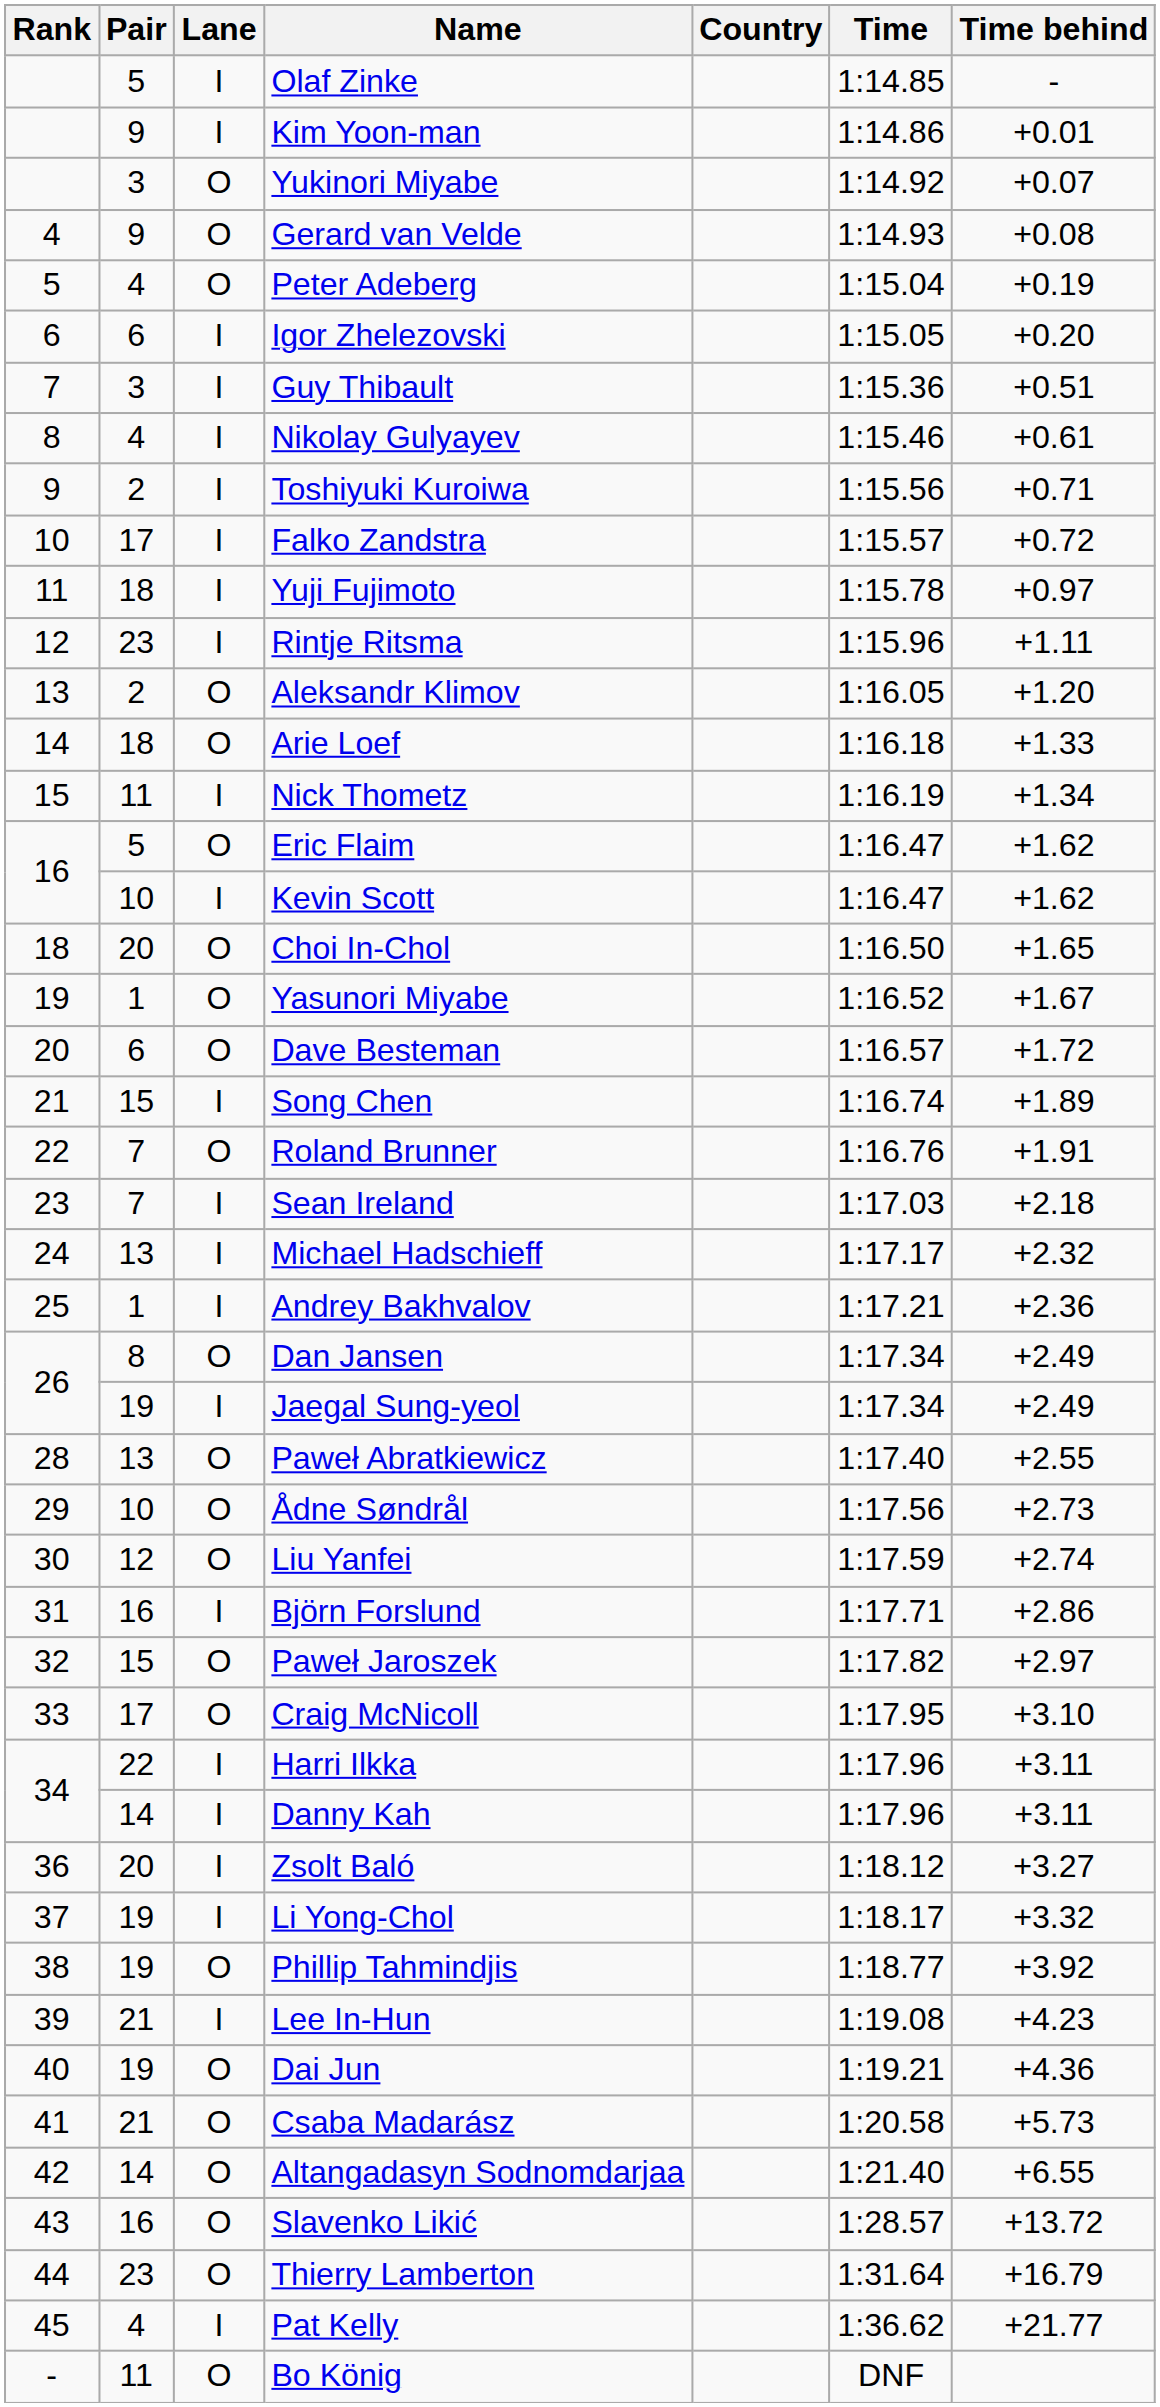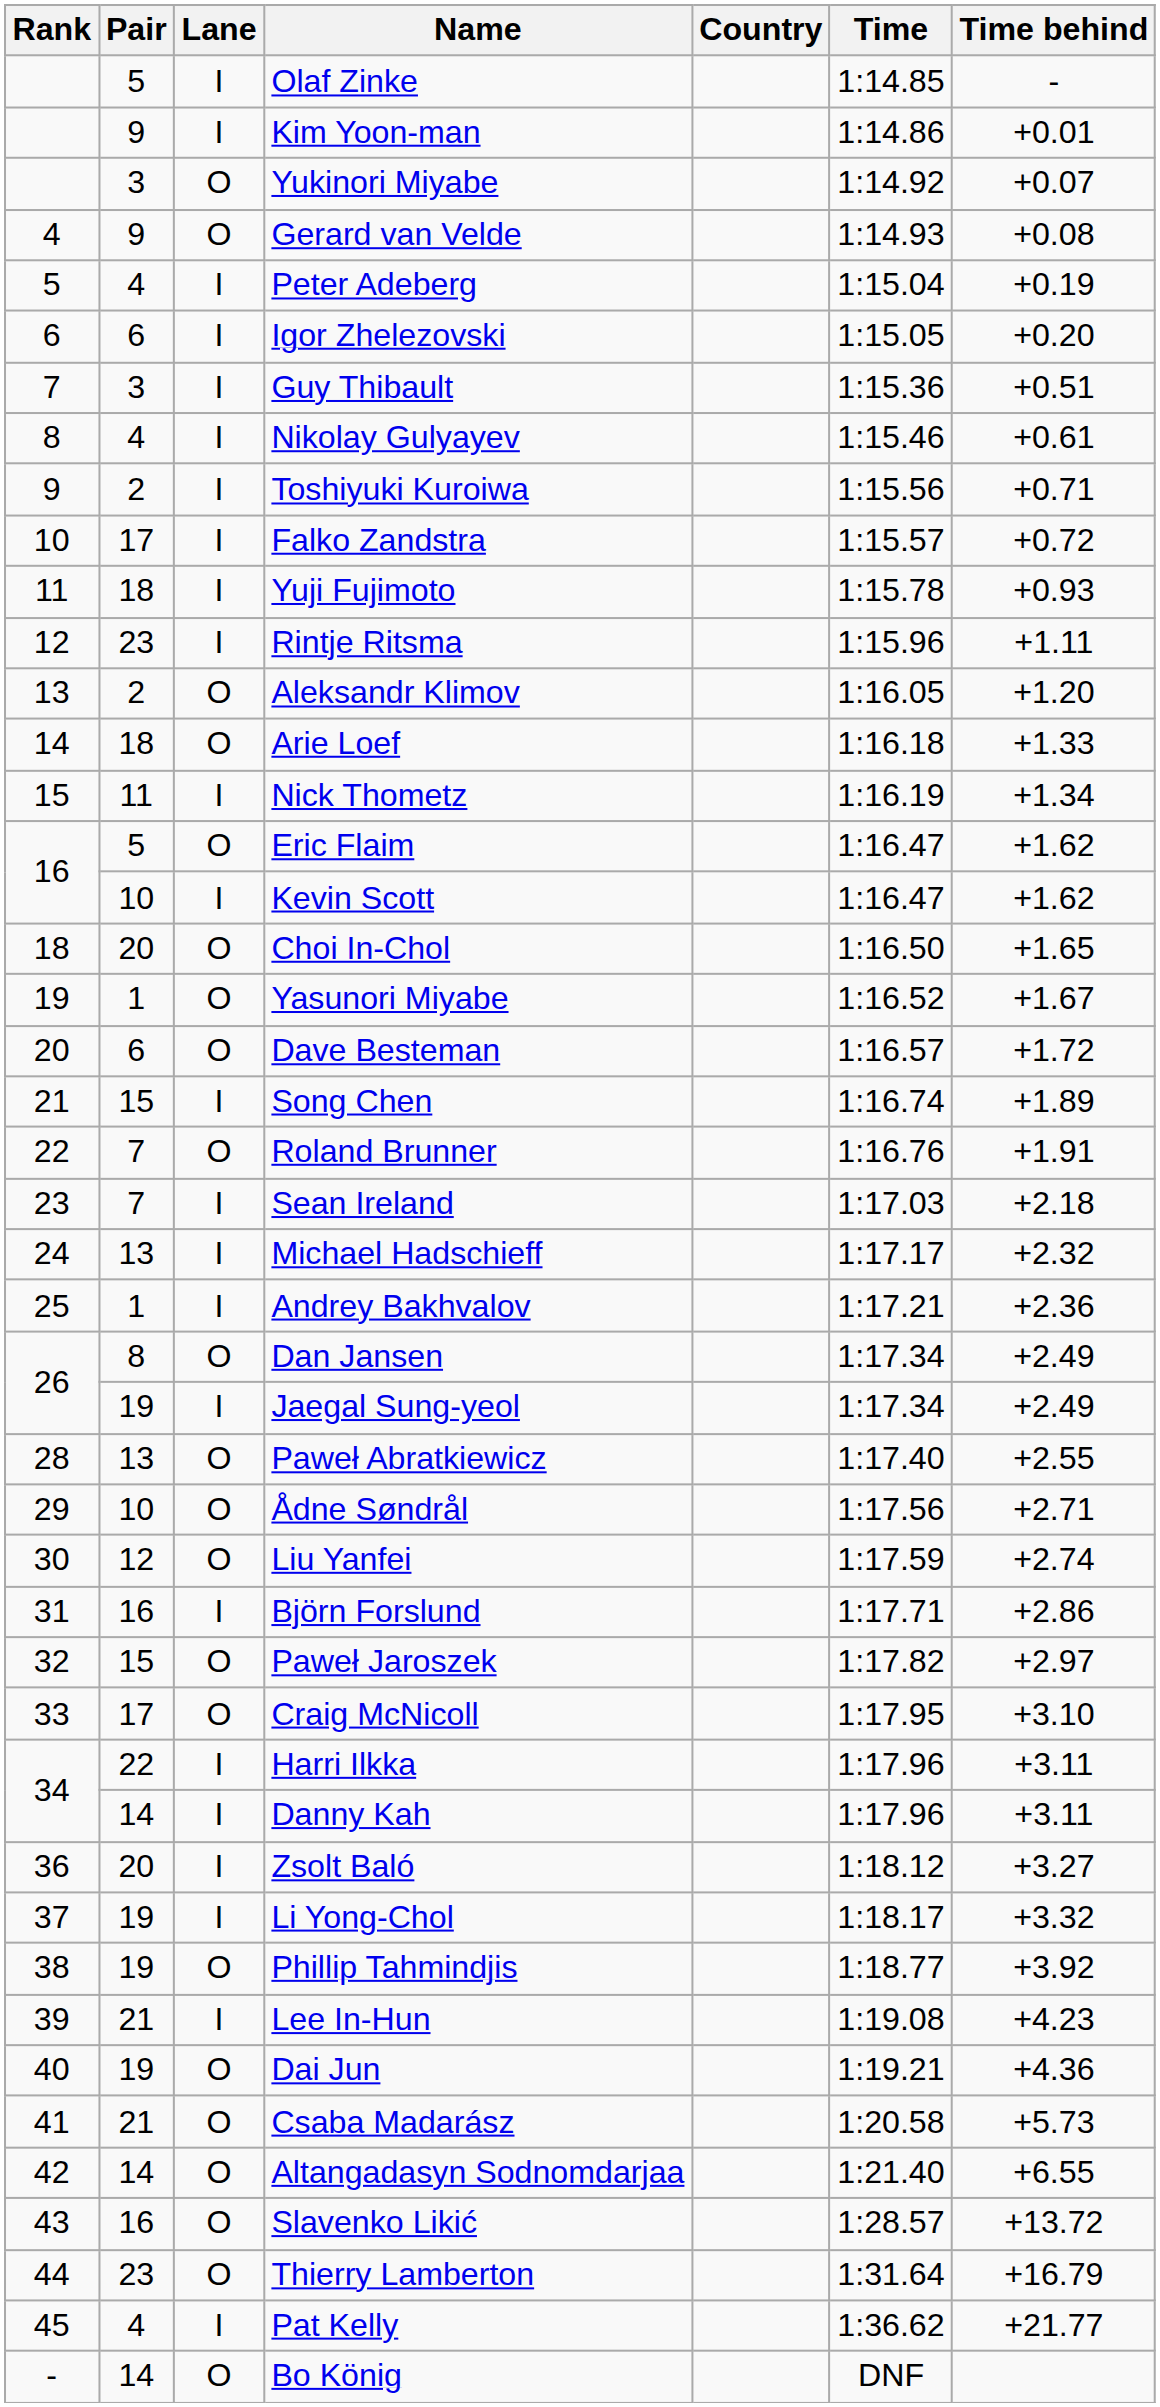 <table class="wikitable sortable" style="text-align:center">
 <tr>
 <th>Rank</th>
 <th>Pair</th>
 <th>Lane</th>
 <th>Name</th>
 <th>Country</th>
 <th>Time</th>
 <th>Time behind</th>
 </tr>
 <tr>
 <td></td>
 <td>5</td>
 <td>I</td>
 <td align=left><a href='#'>Olaf Zinke</a></td>
 <td align=left></td>
 <td>1:14.85</td>
 <td>-</td>
 </tr>
 <tr>
 <td></td>
 <td>9</td>
 <td>I</td>
 <td align=left><a href='#'>Kim Yoon-man</a></td>
 <td align=left></td>
 <td>1:14.86</td>
 <td>+0.01</td>
 </tr>
 <tr>
 <td></td>
 <td>3</td>
 <td>O</td>
 <td align=left><a href='#'>Yukinori Miyabe</a></td>
 <td align=left></td>
 <td>1:14.92</td>
 <td>+0.07</td>
 </tr>
 <tr>
 <td>4</td>
 <td>9</td>
 <td>O</td>
 <td align=left><a href='#'>Gerard van Velde</a></td>
 <td align=left></td>
 <td>1:14.93</td>
 <td>+0.08</td>
 </tr>
 <tr>
 <td>5</td>
 <td>4</td>
-<td>O</td>
+<td>I</td>
 <td align=left><a href='#'>Peter Adeberg</a></td>
 <td align=left></td>
 <td>1:15.04</td>
 <td>+0.19</td>
 </tr>
 <tr>
 <td>6</td>
 <td>6</td>
 <td>I</td>
 <td align=left><a href='#'>Igor Zhelezovski</a></td>
 <td align=left></td>
 <td>1:15.05</td>
 <td>+0.20</td>
 </tr>
 <tr>
 <td>7</td>
 <td>3</td>
 <td>I</td>
 <td align=left><a href='#'>Guy Thibault</a></td>
 <td align=left></td>
 <td>1:15.36</td>
 <td>+0.51</td>
 </tr>
 <tr>
 <td>8</td>
 <td>4</td>
 <td>I</td>
 <td align=left><a href='#'>Nikolay Gulyayev</a></td>
 <td align=left></td>
 <td>1:15.46</td>
 <td>+0.61</td>
 </tr>
 <tr>
 <td>9</td>
 <td>2</td>
 <td>I</td>
 <td align=left><a href='#'>Toshiyuki Kuroiwa</a></td>
 <td align=left></td>
 <td>1:15.56</td>
 <td>+0.71</td>
 </tr>
 <tr>
 <td>10</td>
 <td>17</td>
 <td>I</td>
 <td align=left><a href='#'>Falko Zandstra</a></td>
 <td align=left></td>
 <td>1:15.57</td>
 <td>+0.72</td>
 </tr>
 <tr>
 <td>11</td>
 <td>18</td>
 <td>I</td>
 <td align=left><a href='#'>Yuji Fujimoto</a></td>
 <td align=left></td>
 <td>1:15.78</td>
-<td>+0.97</td>
+<td>+0.93</td>
 </tr>
 <tr>
 <td>12</td>
 <td>23</td>
 <td>I</td>
 <td align=left><a href='#'>Rintje Ritsma</a></td>
 <td align=left></td>
 <td>1:15.96</td>
 <td>+1.11</td>
 </tr>
 <tr>
 <td>13</td>
 <td>2</td>
 <td>O</td>
 <td align=left><a href='#'>Aleksandr Klimov</a></td>
 <td align=left></td>
 <td>1:16.05</td>
 <td>+1.20</td>
 </tr>
 <tr>
 <td>14</td>
 <td>18</td>
 <td>O</td>
 <td align=left><a href='#'>Arie Loef</a></td>
 <td align=left></td>
 <td>1:16.18</td>
 <td>+1.33</td>
 </tr>
 <tr>
 <td>15</td>
 <td>11</td>
 <td>I</td>
 <td align=left><a href='#'>Nick Thometz</a></td>
 <td align=left></td>
 <td>1:16.19</td>
 <td>+1.34</td>
 </tr>
 <tr>
 <td rowspan=2>16</td>
 <td>5</td>
 <td>O</td>
 <td align=left><a href='#'>Eric Flaim</a></td>
 <td align=left></td>
 <td>1:16.47</td>
 <td>+1.62</td>
 </tr>
 <tr>
 <td>10</td>
 <td>I</td>
 <td align=left><a href='#'>Kevin Scott</a></td>
 <td align=left></td>
 <td>1:16.47</td>
 <td>+1.62</td>
 </tr>
 <tr>
 <td>18</td>
 <td>20</td>
 <td>O</td>
 <td align=left><a href='#'>Choi In-Chol</a></td>
 <td align=left></td>
 <td>1:16.50</td>
 <td>+1.65</td>
 </tr>
 <tr>
 <td>19</td>
 <td>1</td>
 <td>O</td>
 <td align=left><a href='#'>Yasunori Miyabe</a></td>
 <td align=left></td>
 <td>1:16.52</td>
 <td>+1.67</td>
 </tr>
 <tr>
 <td>20</td>
 <td>6</td>
 <td>O</td>
 <td align=left><a href='#'>Dave Besteman</a></td>
 <td align=left></td>
 <td>1:16.57</td>
 <td>+1.72</td>
 </tr>
 <tr>
 <td>21</td>
 <td>15</td>
 <td>I</td>
 <td align=left><a href='#'>Song Chen</a></td>
 <td align=left></td>
 <td>1:16.74</td>
 <td>+1.89</td>
 </tr>
 <tr>
 <td>22</td>
 <td>7</td>
 <td>O</td>
 <td align=left><a href='#'>Roland Brunner</a></td>
 <td align=left></td>
 <td>1:16.76</td>
 <td>+1.91</td>
 </tr>
 <tr>
 <td>23</td>
 <td>7</td>
 <td>I</td>
 <td align=left><a href='#'>Sean Ireland</a></td>
 <td align=left></td>
 <td>1:17.03</td>
 <td>+2.18</td>
 </tr>
 <tr>
 <td>24</td>
 <td>13</td>
 <td>I</td>
 <td align=left><a href='#'>Michael Hadschieff</a></td>
 <td align=left></td>
 <td>1:17.17</td>
 <td>+2.32</td>
 </tr>
 <tr>
 <td>25</td>
 <td>1</td>
 <td>I</td>
 <td align=left><a href='#'>Andrey Bakhvalov</a></td>
 <td align=left></td>
 <td>1:17.21</td>
 <td>+2.36</td>
 </tr>
 <tr>
 <td rowspan=2>26</td>
 <td>8</td>
 <td>O</td>
 <td align=left><a href='#'>Dan Jansen</a></td>
 <td align=left></td>
 <td>1:17.34</td>
 <td>+2.49</td>
 </tr>
 <tr>
 <td>19</td>
 <td>I</td>
 <td align=left><a href='#'>Jaegal Sung-yeol</a></td>
 <td align=left></td>
 <td>1:17.34</td>
 <td>+2.49</td>
 </tr>
 <tr>
 <td>28</td>
 <td>13</td>
 <td>O</td>
 <td align=left><a href='#'>Paweł Abratkiewicz</a></td>
 <td align=left></td>
 <td>1:17.40</td>
 <td>+2.55</td>
 </tr>
 <tr>
 <td>29</td>
 <td>10</td>
 <td>O</td>
 <td align=left><a href='#'>Ådne Søndrål</a></td>
 <td align=left></td>
 <td>1:17.56</td>
-<td>+2.73</td>
+<td>+2.71</td>
 </tr>
 <tr>
 <td>30</td>
 <td>12</td>
 <td>O</td>
 <td align=left><a href='#'>Liu Yanfei</a></td>
 <td align=left></td>
 <td>1:17.59</td>
 <td>+2.74</td>
 </tr>
 <tr>
 <td>31</td>
 <td>16</td>
 <td>I</td>
 <td align=left><a href='#'>Björn Forslund</a></td>
 <td align=left></td>
 <td>1:17.71</td>
 <td>+2.86</td>
 </tr>
 <tr>
 <td>32</td>
 <td>15</td>
 <td>O</td>
 <td align=left><a href='#'>Paweł Jaroszek</a></td>
 <td align=left></td>
 <td>1:17.82</td>
 <td>+2.97</td>
 </tr>
 <tr>
 <td>33</td>
 <td>17</td>
 <td>O</td>
 <td align=left><a href='#'>Craig McNicoll</a></td>
 <td align=left></td>
 <td>1:17.95</td>
 <td>+3.10</td>
 </tr>
 <tr>
 <td rowspan=2>34</td>
 <td>22</td>
 <td>I</td>
 <td align=left><a href='#'>Harri Ilkka</a></td>
 <td align=left></td>
 <td>1:17.96</td>
 <td>+3.11</td>
 </tr>
 <tr>
 <td>14</td>
 <td>I</td>
 <td align=left><a href='#'>Danny Kah</a></td>
 <td align=left></td>
 <td>1:17.96</td>
 <td>+3.11</td>
 </tr>
 <tr>
 <td>36</td>
 <td>20</td>
 <td>I</td>
 <td align=left><a href='#'>Zsolt Baló</a></td>
 <td align=left></td>
 <td>1:18.12</td>
 <td>+3.27</td>
 </tr>
 <tr>
 <td>37</td>
 <td>19</td>
 <td>I</td>
 <td align=left><a href='#'>Li Yong-Chol</a></td>
 <td align=left></td>
 <td>1:18.17</td>
 <td>+3.32</td>
 </tr>
 <tr>
 <td>38</td>
 <td>19</td>
 <td>O</td>
 <td align=left><a href='#'>Phillip Tahmindjis</a></td>
 <td align=left></td>
 <td>1:18.77</td>
 <td>+3.92</td>
 </tr>
 <tr>
 <td>39</td>
 <td>21</td>
 <td>I</td>
 <td align=left><a href='#'>Lee In-Hun</a></td>
 <td align=left></td>
 <td>1:19.08</td>
 <td>+4.23</td>
 </tr>
 <tr>
 <td>40</td>
 <td>19</td>
 <td>O</td>
 <td align=left><a href='#'>Dai Jun</a></td>
 <td align=left></td>
 <td>1:19.21</td>
 <td>+4.36</td>
 </tr>
 <tr>
 <td>41</td>
 <td>21</td>
 <td>O</td>
 <td align=left><a href='#'>Csaba Madarász</a></td>
 <td align=left></td>
 <td>1:20.58</td>
 <td>+5.73</td>
 </tr>
 <tr>
 <td>42</td>
 <td>14</td>
 <td>O</td>
 <td align=left><a href='#'>Altangadasyn Sodnomdarjaa</a></td>
 <td align=left></td>
 <td>1:21.40</td>
 <td>+6.55</td>
 </tr>
 <tr>
 <td>43</td>
 <td>16</td>
 <td>O</td>
 <td align=left><a href='#'>Slavenko Likić</a></td>
 <td align=left></td>
 <td>1:28.57</td>
 <td>+13.72</td>
 </tr>
 <tr>
 <td>44</td>
 <td>23</td>
 <td>O</td>
 <td align=left><a href='#'>Thierry Lamberton</a></td>
 <td align=left></td>
 <td>1:31.64</td>
 <td>+16.79</td>
 </tr>
 <tr>
 <td>45</td>
 <td>4</td>
 <td>I</td>
 <td align=left><a href='#'>Pat Kelly</a></td>
 <td align=left></td>
 <td>1:36.62</td>
 <td>+21.77</td>
 </tr>
 <tr>
 <td>-</td>
-<td>11</td>
+<td>14</td>
 <td>O</td>
 <td align=left><a href='#'>Bo König</a></td>
 <td align=left></td>
 <td>DNF</td>
 <td></td>
 </tr>
 </table>
